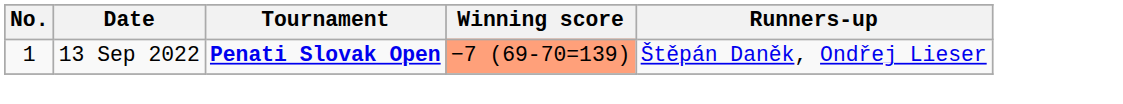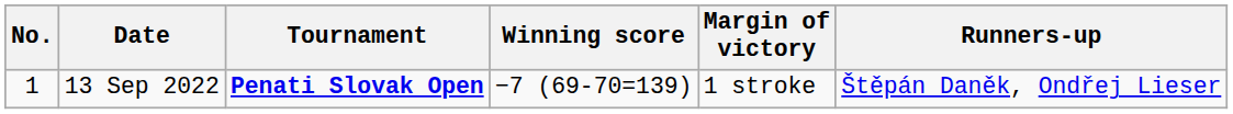 <table class="wikitable" style="font-size:95%;">
 <tr>
 <th>No.</th>
 <th>Date</th>
 <th>Tournament</th>
 <th>Winning score</th>
+<th>Margin of<br>victory</th>
 <th>Runners-up</th>
 </tr>
 <tr>
 <td align=center>1</td>
 <td align=right>13 Sep 2022</td>
 <td><strong><a href='#'>Penati Slovak Open</a></strong></td>
-<td style="background: lightsalmon;">−7 (69-70=139)</td>
+<td>−7 (69-70=139)</td>
+<td>1 stroke</td>
 <td> <a href='#'>Štěpán Daněk</a>,  <a href='#'>Ondřej Lieser</a></td>
 </tr>
 </table>
